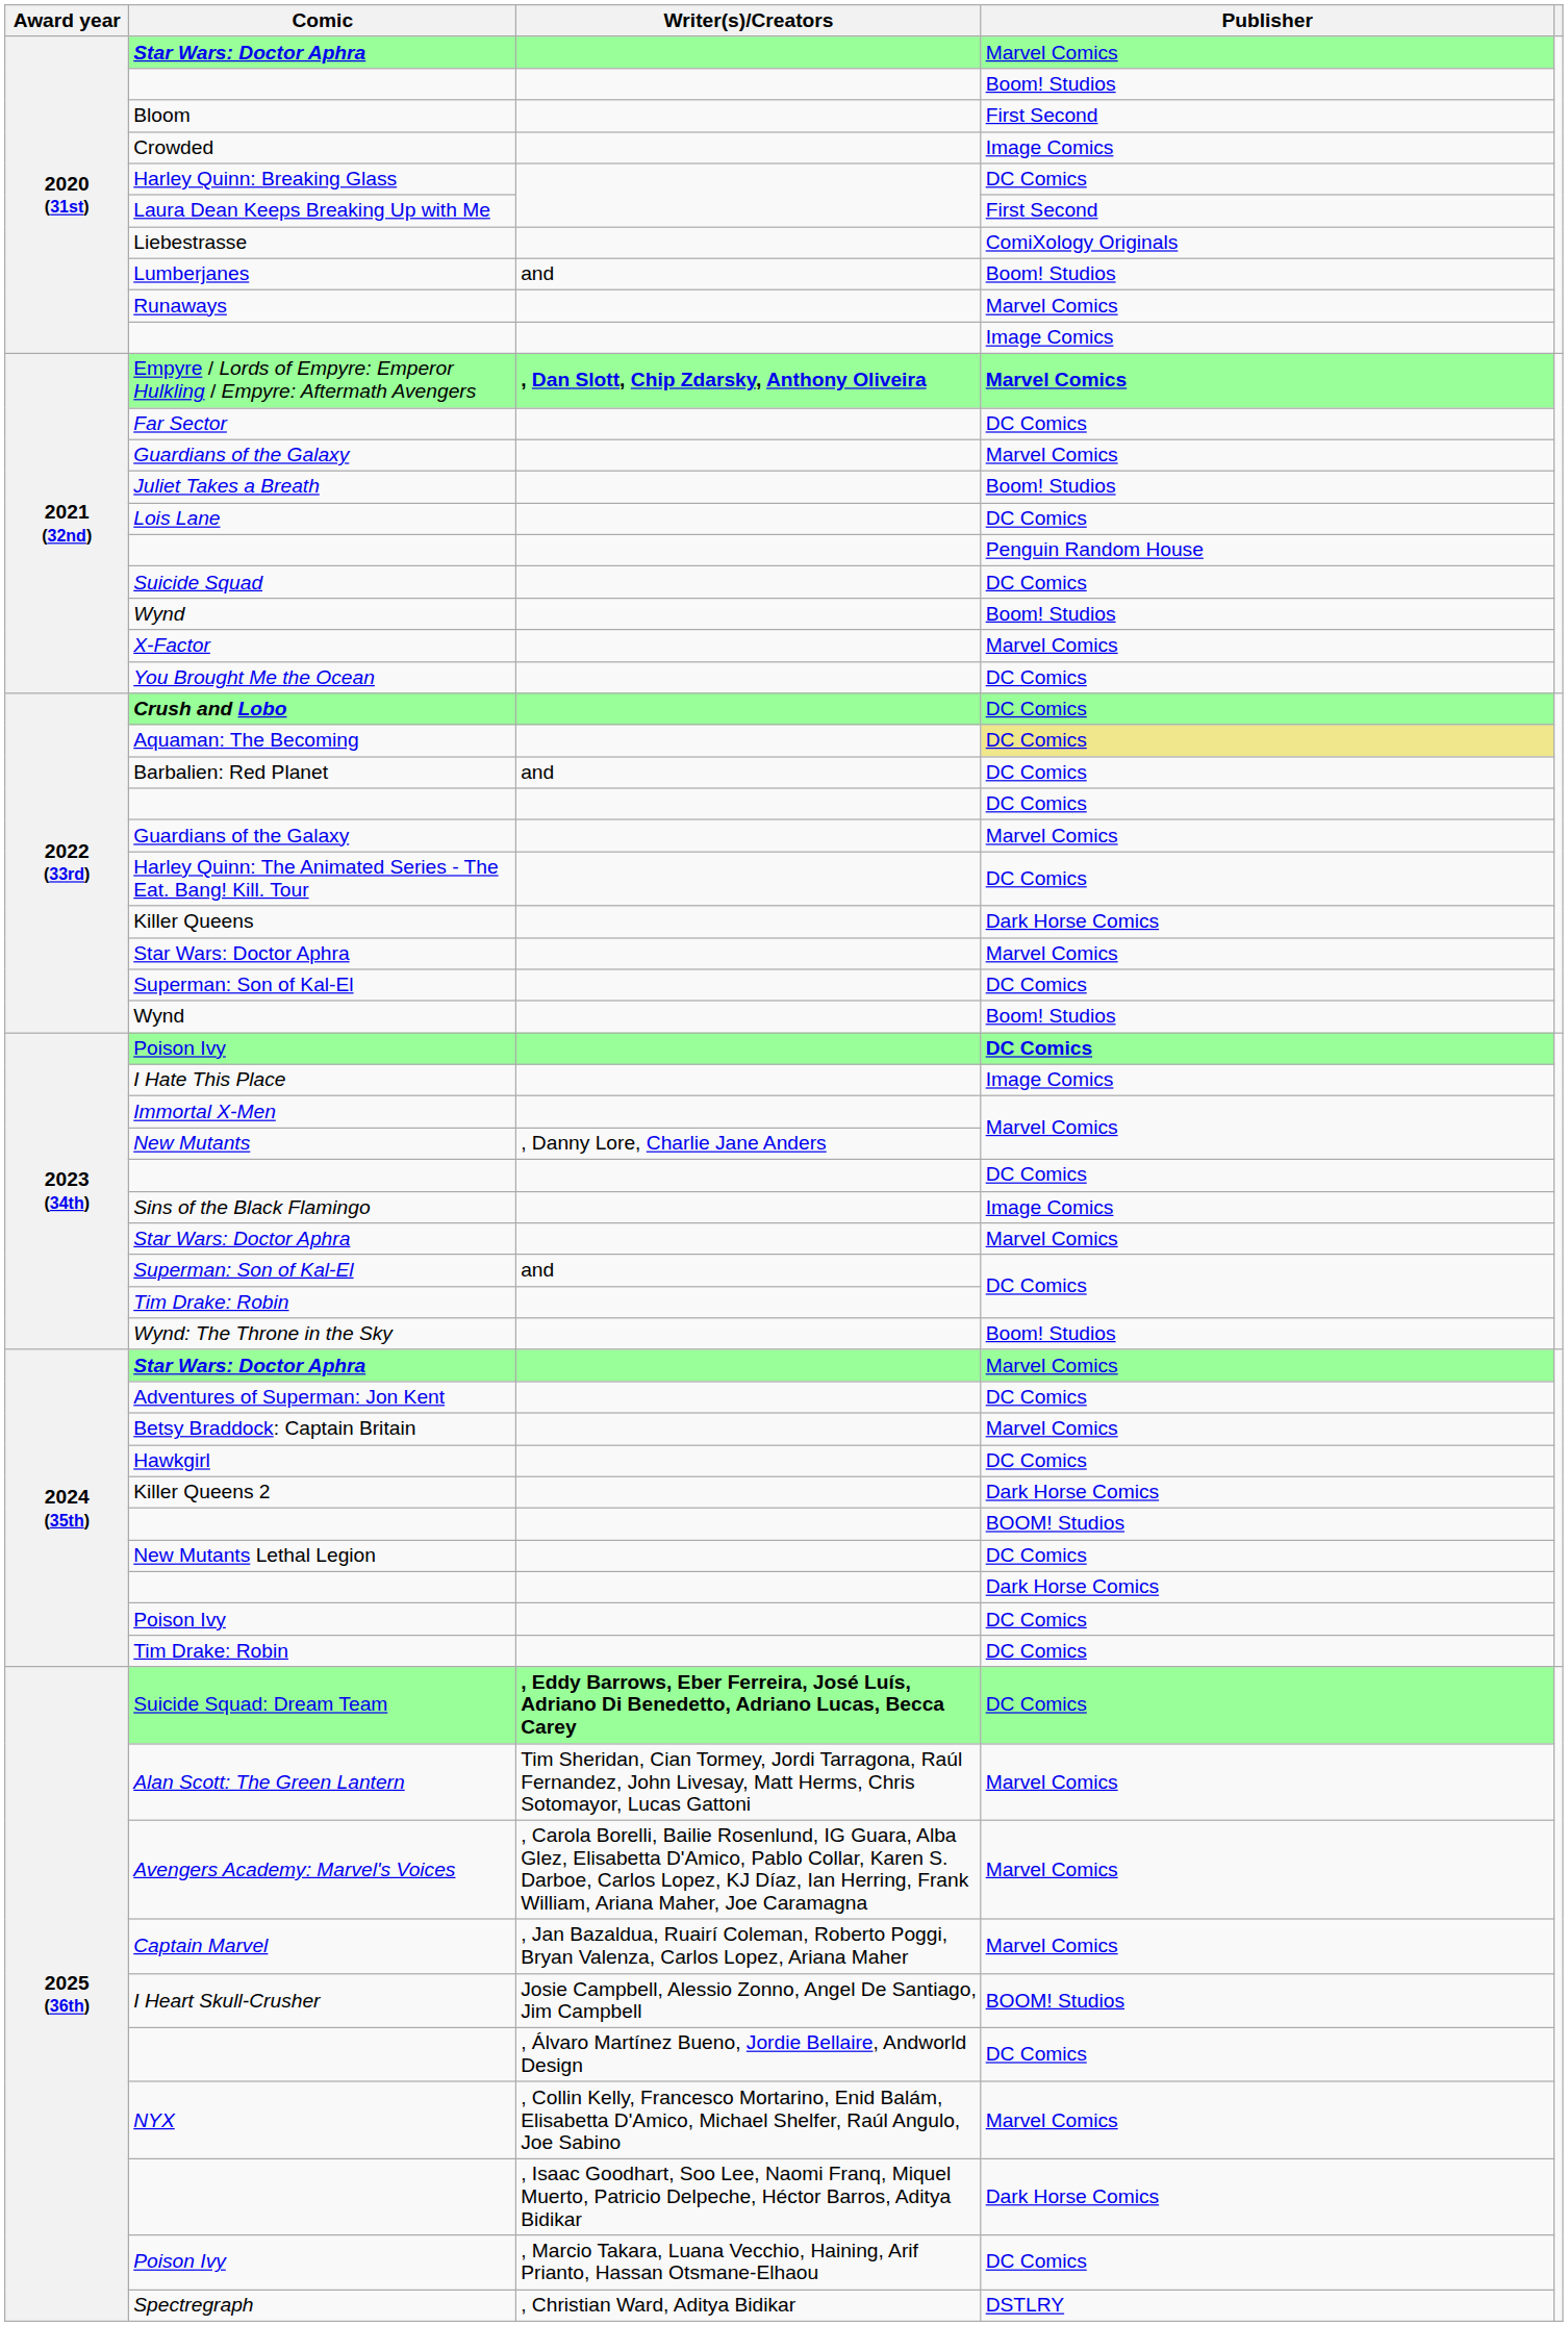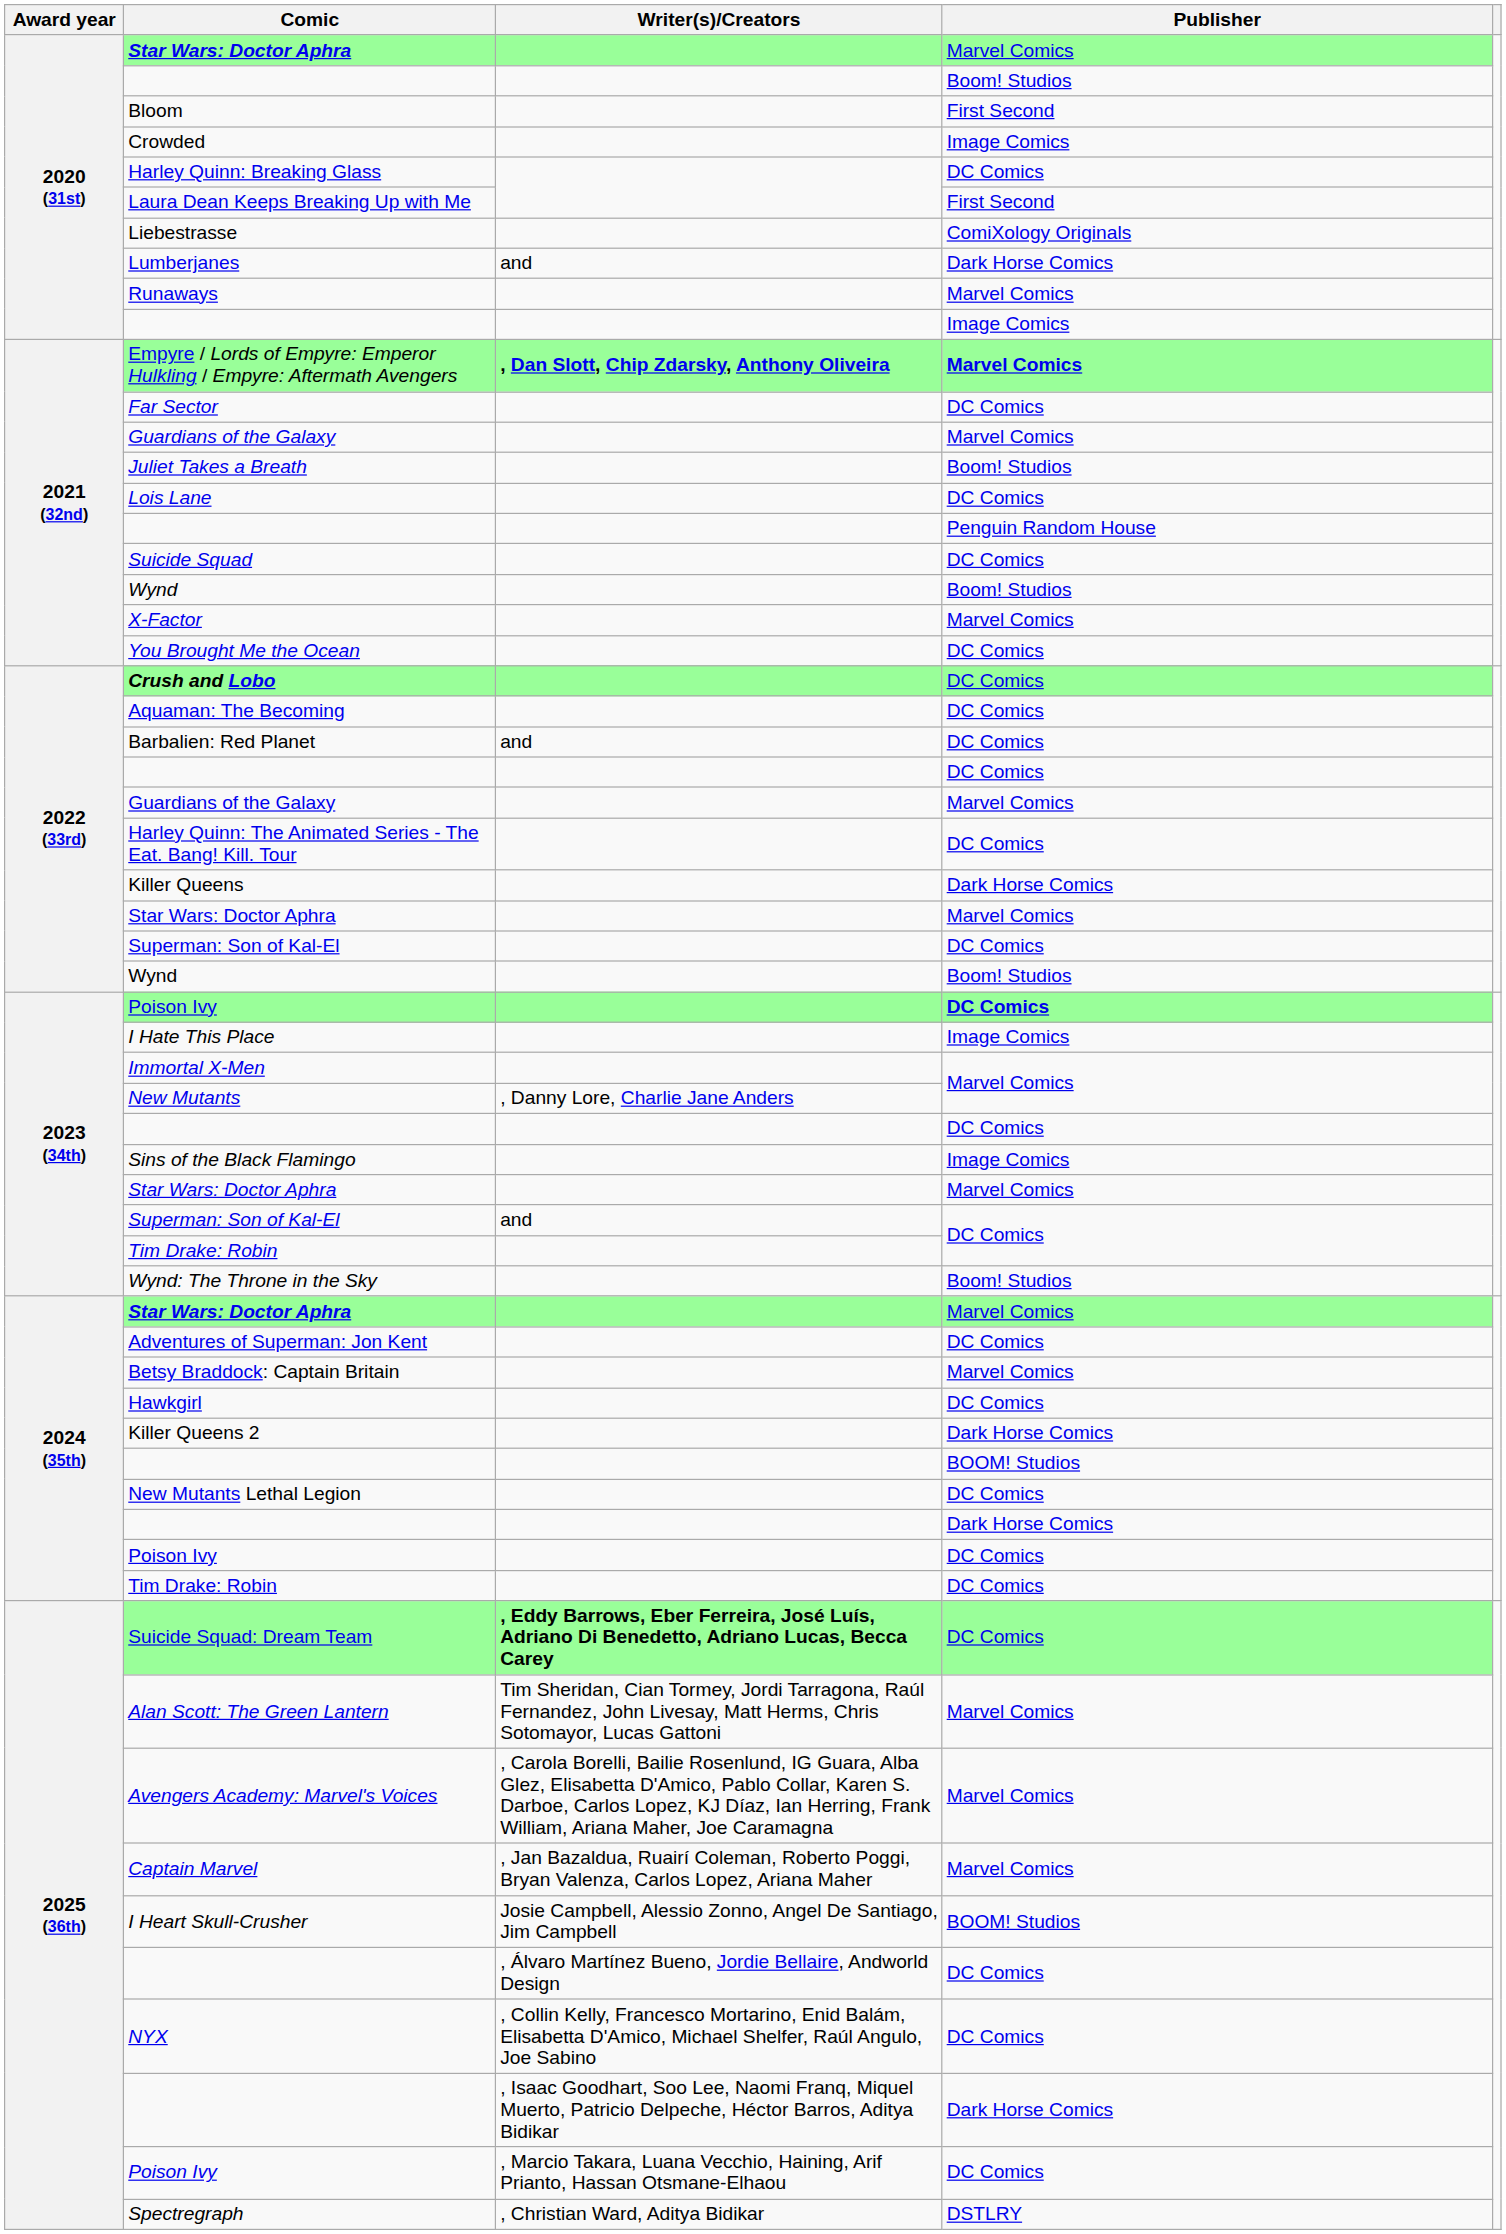 <table class="wikitable sortable">
 <tr>
 <th scope="col" style="width:8%">Award year</th>
 <th scope="col" style="width:25%">Comic</th>
 <th scope="col" style="width:30%">Writer(s)/Creators</th>
 <th scope="col" style="width:70%">Publisher</th>
 <th scope="col" style="width:2%" class="unsortable"></th>
 </tr>
 <tr>
 <th scope="row" rowspan="10" style="text-align:center">2020<br><small>(<a href='#'>31st</a>)</small></th>
 <td style="background:#99ff99;"><strong><em><a href='#'>Star Wars: Doctor Aphra</a><em> <strong></td>
 <td style="background:#99ff99;"></strong><strong></td>
 <td style="background:#99ff99;"></strong><a href='#'>Marvel Comics</a><strong></td>
 <td rowspan="10"  align="center"><br></td>
 </tr>
 <tr>
 <td></em><em></td>
 <td></td>
 <td><a href='#'>Boom! Studios</a></td>
 </tr>
 <tr>
 <td></em>Bloom<em></td>
 <td></td>
 <td><a href='#'>First Second</a></td>
 </tr>
 <tr>
 <td></em>Crowded<em></td>
 <td></td>
 <td><a href='#'>Image Comics</a></td>
 </tr>
 <tr>
 <td></em><a href='#'>Harley Quinn: Breaking Glass</a><em></td>
 <td rowspan="2"></td>
 <td><a href='#'>DC Comics</a></td>
 </tr>
 <tr>
 <td></em><a href='#'>Laura Dean Keeps Breaking Up with Me</a><em></td>
 <td><a href='#'>First Second</a></td>
 </tr>
 <tr>
 <td></em>Liebestrasse<em></td>
 <td></td>
 <td><a href='#'>ComiXology Originals</a></td>
 </tr>
 <tr>
 <td></em><a href='#'>Lumberjanes</a><em></td>
 <td> and </td>
-<td><a href='#'>Boom! Studios</a></td>
+<td><a href='#'>Dark Horse Comics</a></td>
 </tr>
 <tr>
 <td></em><a href='#'>Runaways</a><em></td>
 <td></td>
 <td><a href='#'>Marvel Comics</a></td>
 </tr>
 <tr>
 <td></em><em></td>
 <td></td>
 <td><a href='#'>Image Comics</a></td>
 </tr>
 <tr>
 <th scope="rowgroup" rowspan="10" style="text-align:center">2021<br><small>(<a href='#'>32nd</a>)</small></th>
 <td style="background:#99ff99;"></em></strong><a href='#'>Empyre</a></em> / <em>Lords of Empyre: Emperor <a href='#'>Hulkling</a></em> / <em>Empyre: Aftermath Avengers</em> </strong></td>
 <td style="background:#99ff99;"><strong>, <a href='#'>Dan Slott</a>, <a href='#'>Chip Zdarsky</a>, <a href='#'>Anthony Oliveira</a></strong></td>
 <td style="background:#99ff99;"><strong><a href='#'>Marvel Comics</a></strong></td>
 <td rowspan="10"  align="center"><br></td>
 </tr>
 <tr>
 <td><em><a href='#'>Far Sector</a></em></td>
 <td></td>
 <td><a href='#'>DC Comics</a></td>
 </tr>
 <tr>
 <td><em><a href='#'>Guardians of the Galaxy</a></em></td>
 <td></td>
 <td><a href='#'>Marvel Comics</a></td>
 </tr>
 <tr>
 <td><em><a href='#'>Juliet Takes a Breath</a></em></td>
 <td></td>
 <td><a href='#'>Boom! Studios</a></td>
 </tr>
 <tr>
 <td><em><a href='#'>Lois Lane</a></em></td>
 <td></td>
 <td><a href='#'>DC Comics</a></td>
 </tr>
 <tr>
 <td><em></em></td>
 <td></td>
 <td><a href='#'>Penguin Random House</a></td>
 </tr>
 <tr>
 <td><em><a href='#'>Suicide Squad</a></em></td>
 <td></td>
 <td><a href='#'>DC Comics</a></td>
 </tr>
 <tr>
 <td><em>Wynd</em></td>
 <td></td>
 <td><a href='#'>Boom! Studios</a></td>
 </tr>
 <tr>
 <td><em><a href='#'>X-Factor</a></em></td>
 <td></td>
 <td><a href='#'>Marvel Comics</a></td>
 </tr>
 <tr>
 <td><em><a href='#'>You Brought Me the Ocean</a></em></td>
 <td></td>
 <td><a href='#'>DC Comics</a></td>
 </tr>
 <tr>
 <th scope="rowgroup" rowspan="10" style="text-align:center">2022<br><small>(<a href='#'>33rd</a>)</small></th>
 <td style="background:#99ff99;"><strong><em>Crush and <a href='#'>Lobo</a><em> <strong></td>
 <td style="background:#99ff99;"></strong><strong></td>
 <td style="background:#99ff99;"></strong><a href='#'>DC Comics</a><strong></td>
 <td rowspan="10" align="center"><br></td>
 </tr>
 <tr>
 <td></em><a href='#'>Aquaman: The Becoming</a><em></td>
 <td></td>
-<td style="background: khaki;"><a href='#'>DC Comics</a></td>
+<td><a href='#'>DC Comics</a></td>
 </tr>
 <tr>
 <td></em>Barbalien: Red Planet<em></td>
 <td> and </td>
 <td><a href='#'>DC Comics</a></td>
 </tr>
 <tr>
 <td></em><em></td>
 <td></td>
 <td><a href='#'>DC Comics</a></td>
 </tr>
 <tr>
 <td></em><a href='#'>Guardians of the Galaxy</a><em></td>
 <td></td>
 <td><a href='#'>Marvel Comics</a></td>
 </tr>
 <tr>
 <td></em><a href='#'>Harley Quinn: The Animated Series - The Eat. Bang! Kill. Tour</a><em></td>
 <td></td>
 <td><a href='#'>DC Comics</a></td>
 </tr>
 <tr>
 <td></em>Killer Queens<em></td>
 <td></td>
 <td><a href='#'>Dark Horse Comics</a></td>
 </tr>
 <tr>
 <td></em><a href='#'>Star Wars: Doctor Aphra</a><em></td>
 <td></td>
 <td><a href='#'>Marvel Comics</a></td>
 </tr>
 <tr>
 <td></em><a href='#'>Superman: Son of Kal-El</a><em></td>
 <td></td>
 <td><a href='#'>DC Comics</a></td>
 </tr>
 <tr>
 <td></em>Wynd<em></td>
 <td></td>
 <td><a href='#'>Boom! Studios</a></td>
 </tr>
 <tr>
 <th scope="rowgroup" rowspan="10" style="text-align:center">2023<br><small>(<a href='#'>34th</a>)</small></th>
 <td style="background:#99ff99;"></em></strong><a href='#'>Poison Ivy</a></em> </strong></td>
 <td style="background:#99ff99;"><strong></strong></td>
 <td style="background:#99ff99;"><strong><a href='#'>DC Comics</a></strong></td>
 <td rowspan="10" align="center"><br></td>
 </tr>
 <tr>
 <td><em>I Hate This Place</em></td>
 <td></td>
 <td><a href='#'>Image Comics</a></td>
 </tr>
 <tr>
 <td><em><a href='#'>Immortal X-Men</a></em></td>
 <td></td>
 <td rowspan=2><a href='#'>Marvel Comics</a></td>
 </tr>
 <tr>
 <td><em><a href='#'>New Mutants</a></em></td>
 <td>, Danny Lore, <a href='#'>Charlie Jane Anders</a></td>
 </tr>
 <tr>
 <td></td>
 <td></td>
 <td><a href='#'>DC Comics</a></td>
 </tr>
 <tr>
 <td><em>Sins of the Black Flamingo</em></td>
 <td></td>
 <td><a href='#'>Image Comics</a></td>
 </tr>
 <tr>
 <td><em><a href='#'>Star Wars: Doctor Aphra</a></em></td>
 <td></td>
 <td><a href='#'>Marvel Comics</a></td>
 </tr>
 <tr>
 <td><em><a href='#'>Superman: Son of Kal-El</a></em></td>
 <td> and </td>
 <td rowspan=2><a href='#'>DC Comics</a></td>
 </tr>
 <tr>
 <td><em><a href='#'>Tim Drake: Robin</a></em></td>
 <td></td>
 </tr>
 <tr>
 <td><em>Wynd: The Throne in the Sky</em></td>
 <td></td>
 <td><a href='#'>Boom! Studios</a></td>
 </tr>
 <tr>
 <th scope="rowgroup" rowspan="10" style="text-align:center">2024<br><small>(<a href='#'>35th</a>)</small></th>
 <td style="background:#99ff99;"><strong><em><a href='#'>Star Wars: Doctor Aphra</a><em> <strong></td>
 <td style="background:#99ff99;"></strong><strong></td>
 <td style="background:#99ff99;"><a href='#'>Marvel Comics</a></td>
 <td rowspan="10" align="center"><br></td>
 </tr>
 <tr>
 <td></em><a href='#'>Adventures of Superman: Jon Kent</a><em></td>
 <td></td>
 <td><a href='#'>DC Comics</a></td>
 </tr>
 <tr>
 <td></em><a href='#'>Betsy Braddock</a>: Captain Britain<em></td>
 <td></td>
 <td><a href='#'>Marvel Comics</a></td>
 </tr>
 <tr>
 <td></em><a href='#'>Hawkgirl</a><em></td>
 <td></td>
 <td><a href='#'>DC Comics</a></td>
 </tr>
 <tr>
 <td></em>Killer Queens 2<em></td>
 <td></td>
 <td><a href='#'>Dark Horse Comics</a></td>
 </tr>
 <tr>
 <td></td>
 <td></td>
 <td><a href='#'>BOOM! Studios</a></td>
 </tr>
 <tr>
 <td></em><a href='#'>New Mutants</a> Lethal Legion<em></td>
 <td></td>
 <td><a href='#'>DC Comics</a></td>
 </tr>
 <tr>
 <td></td>
 <td></td>
 <td><a href='#'>Dark Horse Comics</a></td>
 </tr>
 <tr>
 <td></em><a href='#'>Poison Ivy</a><em></td>
 <td></td>
 <td><a href='#'>DC Comics</a></td>
 </tr>
 <tr>
 <td></em><a href='#'>Tim Drake: Robin</a><em></td>
 <td></td>
 <td><a href='#'>DC Comics</a></td>
 </tr>
 <tr>
 <th scope="rowgroup" rowspan="10" style="text-align:center">2025<br><small>(<a href='#'>36th</a>)</small></th>
 <td style="background:#99ff99;"></em></strong><a href='#'>Suicide Squad: Dream Team</a></em> </strong></td>
 <td style="background:#99ff99;"><strong>, Eddy Barrows, Eber Ferreira, José Luís, Adriano Di Benedetto, Adriano Lucas, Becca Carey</strong></td>
 <td style="background:#99ff99;"><a href='#'>DC Comics</a></td>
 <td rowspan="10" align="center"><br></td>
 </tr>
 <tr>
 <td><em><a href='#'>Alan Scott: The Green Lantern</a></em></td>
 <td>Tim Sheridan, Cian Tormey, Jordi Tarragona, Raúl Fernandez, John Livesay, Matt Herms, Chris Sotomayor, Lucas Gattoni</td>
 <td><a href='#'>Marvel Comics</a></td>
 </tr>
 <tr>
 <td><em><a href='#'>Avengers Academy: Marvel's Voices</a></em></td>
 <td>, Carola Borelli, Bailie Rosenlund, IG Guara, Alba Glez, Elisabetta D'Amico, Pablo Collar, Karen S. Darboe, Carlos Lopez, KJ Díaz, Ian Herring, Frank William, Ariana Maher, Joe Caramagna</td>
 <td><a href='#'>Marvel Comics</a></td>
 </tr>
 <tr>
 <td><em><a href='#'>Captain Marvel</a></em></td>
 <td>, Jan Bazaldua, Ruairí Coleman, Roberto Poggi, Bryan Valenza, Carlos Lopez, Ariana Maher</td>
 <td><a href='#'>Marvel Comics</a></td>
 </tr>
 <tr>
 <td><em>I Heart Skull-Crusher</em></td>
 <td>Josie Campbell, Alessio Zonno, Angel De Santiago, Jim Campbell</td>
 <td><a href='#'>BOOM! Studios</a></td>
 </tr>
 <tr>
 <td><em></em></td>
 <td>, Álvaro Martínez Bueno, <a href='#'>Jordie Bellaire</a>, Andworld Design</td>
 <td><a href='#'>DC Comics</a></td>
 </tr>
 <tr>
 <td><em><a href='#'>NYX</a></em></td>
 <td>, Collin Kelly, Francesco Mortarino, Enid Balám, Elisabetta D'Amico, Michael Shelfer, Raúl Angulo, Joe Sabino</td>
-<td><a href='#'>Marvel Comics</a></td>
+<td><a href='#'>DC Comics</a></td>
 </tr>
 <tr>
 <td></td>
 <td>, Isaac Goodhart, Soo Lee, Naomi Franq, Miquel Muerto, Patricio Delpeche, Héctor Barros, Aditya Bidikar</td>
 <td><a href='#'>Dark Horse Comics</a></td>
 </tr>
 <tr>
 <td><em><a href='#'>Poison Ivy</a></em></td>
 <td>, Marcio Takara, Luana Vecchio, Haining, Arif Prianto, Hassan Otsmane-Elhaou</td>
 <td><a href='#'>DC Comics</a></td>
 </tr>
 <tr>
 <td><em>Spectregraph</em></td>
 <td>, Christian Ward, Aditya Bidikar</td>
 <td><a href='#'>DSTLRY</a></td>
 </tr>
 </table>
